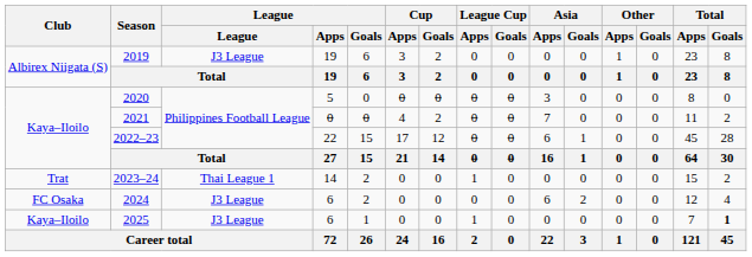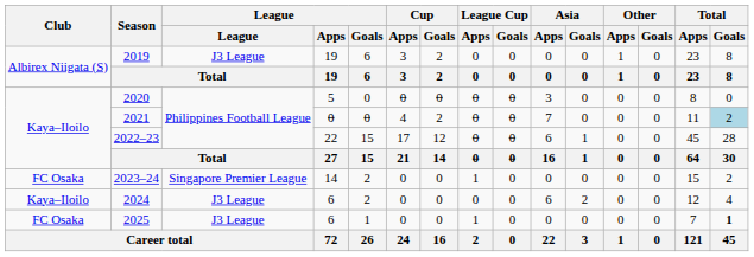 <table class="wikitable" Style="text-align: center">
 <tr>
 <th rowspan="2">Club</th>
 <th rowspan="2">Season</th>
 <th colspan="3">League</th>
 <th colspan="2">Cup</th>
 <th colspan="2">League Cup</th>
 <th colspan="2">Asia</th>
 <th colspan="2">Other</th>
 <th colspan="2">Total</th>
 </tr>
 <tr>
 <th>League</th>
 <th>Apps</th>
 <th>Goals</th>
 <th>Apps</th>
 <th>Goals</th>
 <th>Apps</th>
 <th>Goals</th>
 <th>Apps</th>
 <th>Goals</th>
 <th>Apps</th>
 <th>Goals</th>
 <th>Apps</th>
 <th>Goals</th>
 </tr>
 <tr>
 <td rowspan="2"><a href='#'>Albirex Niigata (S)</a></td>
 <td><a href='#'>2019</a></td>
 <td><a href='#'>J3 League</a></td>
 <td>19</td>
 <td>6</td>
 <td>3</td>
 <td>2</td>
 <td>0</td>
 <td>0</td>
 <td>0</td>
 <td>0</td>
 <td>1</td>
 <td>0</td>
 <td>23</td>
 <td>8</td>
 </tr>
 <tr>
 <th colspan=2>Total</th>
 <th>19</th>
 <th>6</th>
 <th>3</th>
 <th>2</th>
 <th>0</th>
 <th>0</th>
 <th>0</th>
 <th>0</th>
 <th>1</th>
 <th>0</th>
 <th>23</th>
 <th>8</th>
 </tr>
 <tr>
 <td rowspan="4"><a href='#'>Kaya–Iloilo</a></td>
 <td><a href='#'>2020</a></td>
 <td rowspan="3"><a href='#'>Philippines Football League</a></td>
 <td>5</td>
 <td>0</td>
 <td><s>0</s></td>
 <td><s>0</s></td>
 <td><s>0</s></td>
 <td><s>0</s></td>
 <td>3</td>
 <td>0</td>
 <td>0</td>
 <td>0</td>
 <td>8</td>
 <td>0</td>
 </tr>
 <tr>
 <td><a href='#'>2021</a></td>
 <td><s>0</s></td>
 <td><s>0</s></td>
 <td>4</td>
 <td>2</td>
 <td><s>0</s></td>
 <td><s>0</s></td>
 <td>7</td>
 <td>0</td>
 <td>0</td>
 <td>0</td>
 <td>11</td>
-<td>2</td>
+<td style="background: lightblue;">2</td>
 </tr>
 <tr>
 <td><a href='#'>2022–23</a></td>
 <td>22</td>
 <td>15</td>
 <td>17</td>
 <td>12</td>
 <td><s>0</s></td>
 <td><s>0</s></td>
 <td>6</td>
 <td>1</td>
 <td>0</td>
 <td>0</td>
 <td>45</td>
 <td>28</td>
 </tr>
 <tr>
 <th colspan=2>Total</th>
 <th>27</th>
 <th>15</th>
 <th>21</th>
 <th>14</th>
 <th><s>0</s></th>
 <th><s>0</s></th>
 <th>16</th>
 <th>1</th>
 <th>0</th>
 <th>0</th>
 <th>64</th>
 <th>30</th>
 </tr>
 <tr>
-<td><a href='#'>Trat</a></td>
+<td><a href='#'>FC Osaka</a></td>
 <td><a href='#'>2023–24</a></td>
-<td><a href='#'>Thai League 1</a></td>
+<td><a href='#'>Singapore Premier League</a></td>
 <td>14</td>
 <td>2</td>
 <td>0</td>
 <td>0</td>
 <td>1</td>
 <td>0</td>
 <td>0</td>
 <td>0</td>
 <td>0</td>
 <td>0</td>
 <td>15</td>
 <td>2</td>
 </tr>
 <tr>
-<td><a href='#'>FC Osaka</a></td>
+<td><a href='#'>Kaya–Iloilo</a></td>
 <td><a href='#'>2024</a></td>
 <td><a href='#'>J3 League</a></td>
 <td>6</td>
 <td>2</td>
 <td>0</td>
 <td>0</td>
 <td>0</td>
 <td>0</td>
 <td>6</td>
 <td>2</td>
 <td>0</td>
 <td>0</td>
 <td>12</td>
 <td>4</td>
 </tr>
 <tr>
-<td><a href='#'>Kaya–Iloilo</a></td>
+<td><a href='#'>FC Osaka</a></td>
 <td><a href='#'>2025</a></td>
 <td><a href='#'>J3 League</a></td>
 <td>6</td>
 <td>1</td>
 <td>0</td>
 <td>0</td>
 <td>1</td>
 <td>0</td>
 <td>0</td>
 <td>0</td>
 <td>0</td>
 <td>0</td>
 <td>7</td>
 <td><strong>1</strong></td>
 </tr>
 <tr>
 <th colspan=3>Career total</th>
 <th>72</th>
 <th>26</th>
 <th>24</th>
 <th>16</th>
 <th>2</th>
 <th>0</th>
 <th>22</th>
 <th>3</th>
 <th>1</th>
 <th>0</th>
 <th>121</th>
 <th>45</th>
 </tr>
 </table>
